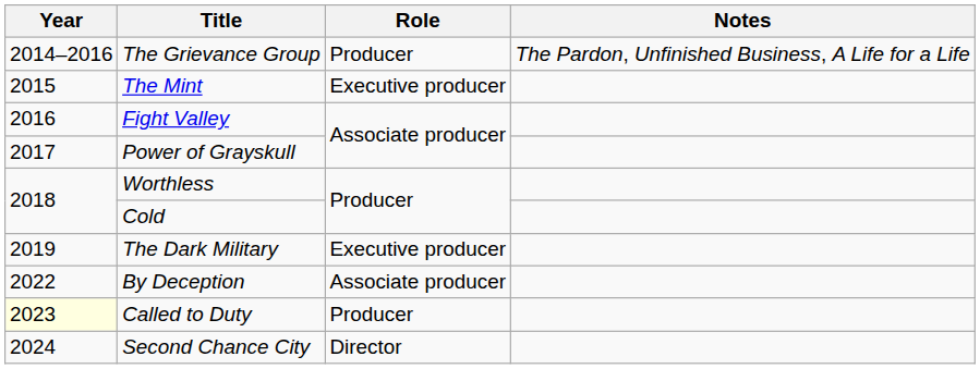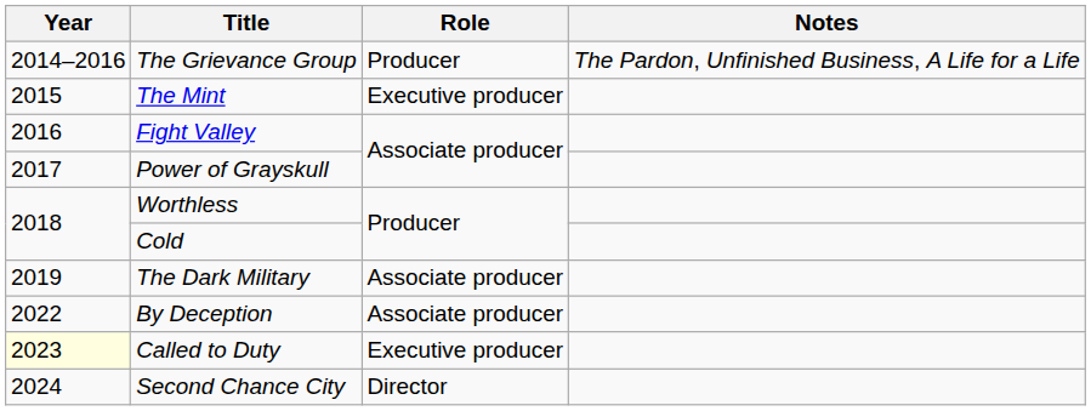 <table class="wikitable sortable">
 <tr>
 <th>Year</th>
 <th>Title</th>
 <th>Role</th>
 <th class="unsortable">Notes</th>
 </tr>
 <tr>
 <td>2014–2016</td>
 <td><em>The Grievance Group</em></td>
 <td>Producer</td>
 <td><em>The Pardon</em>, <em>Unfinished Business</em>, <em>A Life for a Life</em></td>
 </tr>
 <tr>
 <td>2015</td>
 <td><em><a href='#'>The Mint</a></em></td>
 <td>Executive producer</td>
 <td></td>
 </tr>
 <tr>
 <td>2016</td>
 <td data-sort-value="Last Man on Earth, The"><em><a href='#'>Fight Valley</a></em></td>
 <td rowspan="2">Associate producer</td>
 <td></td>
 </tr>
 <tr>
 <td>2017</td>
 <td><em>Power of Grayskull</em></td>
 <td></td>
 </tr>
 <tr>
 <td rowspan="2">2018</td>
 <td><em>Worthless</em></td>
 <td rowspan="2">Producer</td>
 <td></td>
 </tr>
 <tr>
 <td><em>Cold</em></td>
 <td></td>
 </tr>
 <tr>
 <td>2019</td>
 <td data-sort-value="Twilight Zone, The"><em>The Dark Military</em></td>
-<td>Executive producer</td>
+<td>Associate producer</td>
 <td></td>
 </tr>
 <tr>
 <td>2022</td>
 <td><em>By Deception</em></td>
 <td>Associate producer</td>
 <td></td>
 </tr>
 <tr>
 <td style="background: lightyellow;">2023</td>
 <td><em>Called to Duty</em></td>
-<td>Producer</td>
+<td>Executive producer</td>
 <td></td>
 </tr>
 <tr>
 <td>2024</td>
 <td><em>Second Chance City</em></td>
 <td>Director</td>
 <td></td>
 </tr>
 </table>
